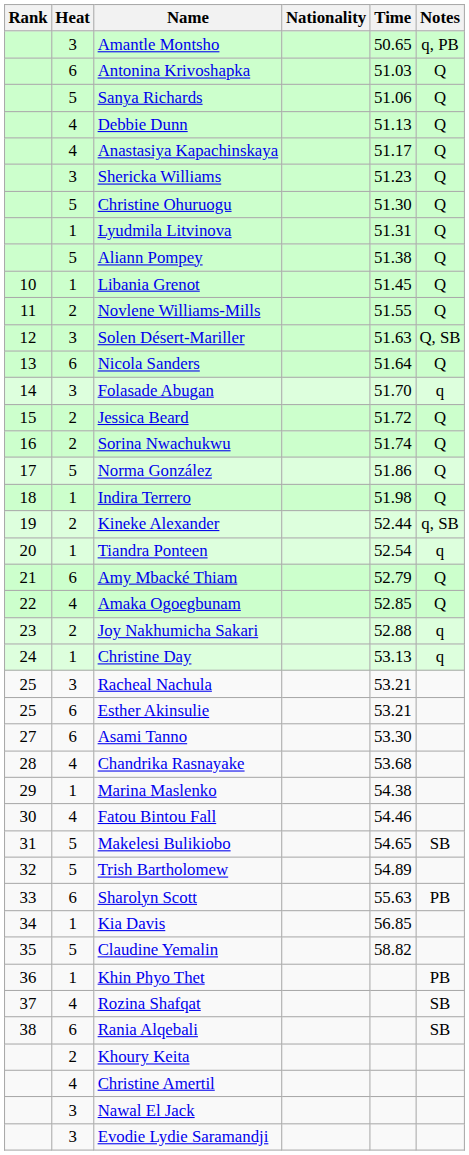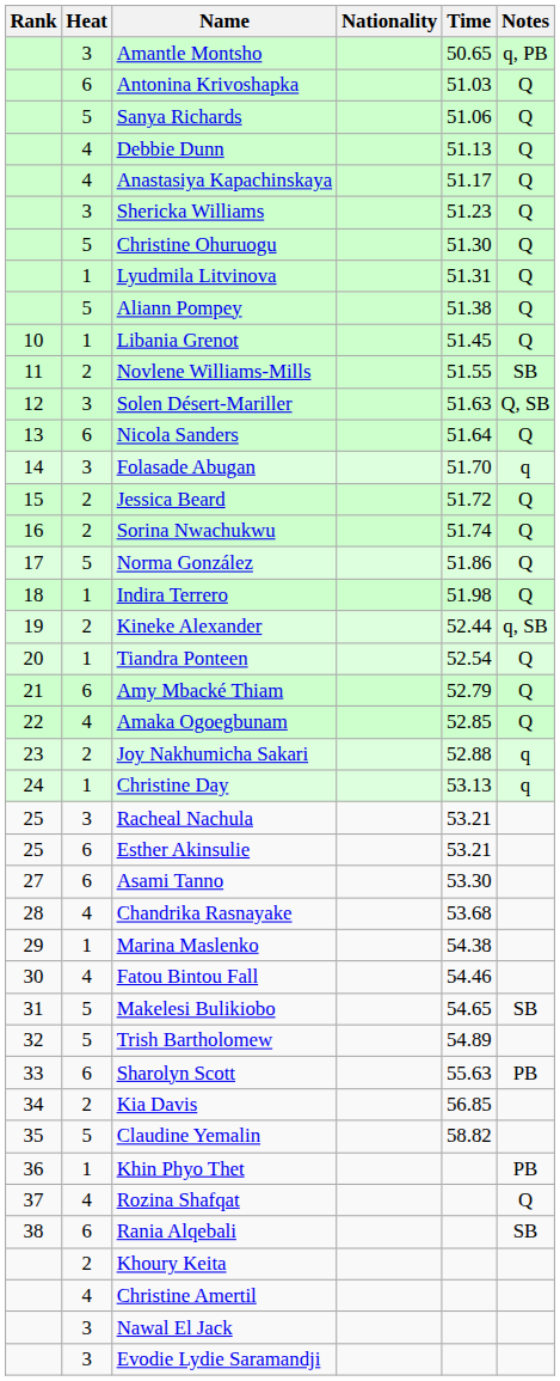 <table class="wikitable sortable" style="text-align:center">
 <tr>
 <th>Rank</th>
 <th>Heat</th>
 <th>Name</th>
 <th>Nationality</th>
 <th>Time</th>
 <th>Notes</th>
 </tr>
 <tr bgcolor=ccffcc>
 <td></td>
 <td>3</td>
 <td align=left><a href='#'>Amantle Montsho</a></td>
 <td align=left></td>
 <td>50.65</td>
 <td>q, PB</td>
 </tr>
 <tr bgcolor=ccffcc>
 <td></td>
 <td>6</td>
 <td align=left><a href='#'>Antonina Krivoshapka</a></td>
 <td align=left></td>
 <td>51.03</td>
 <td>Q</td>
 </tr>
 <tr bgcolor=ccffcc>
 <td></td>
 <td>5</td>
 <td align=left><a href='#'>Sanya Richards</a></td>
 <td align=left></td>
 <td>51.06</td>
 <td>Q</td>
 </tr>
 <tr bgcolor=ccffcc>
 <td></td>
 <td>4</td>
 <td align=left><a href='#'>Debbie Dunn</a></td>
 <td align=left></td>
 <td>51.13</td>
 <td>Q</td>
 </tr>
 <tr bgcolor=ccffcc>
 <td></td>
 <td>4</td>
 <td align=left><a href='#'>Anastasiya Kapachinskaya</a></td>
 <td align=left></td>
 <td>51.17</td>
 <td>Q</td>
 </tr>
 <tr bgcolor=ccffcc>
 <td></td>
 <td>3</td>
 <td align=left><a href='#'>Shericka Williams</a></td>
 <td align=left></td>
 <td>51.23</td>
 <td>Q</td>
 </tr>
 <tr bgcolor=ccffcc>
 <td></td>
 <td>5</td>
 <td align=left><a href='#'>Christine Ohuruogu</a></td>
 <td align=left></td>
 <td>51.30</td>
 <td>Q</td>
 </tr>
 <tr bgcolor=ccffcc>
 <td></td>
 <td>1</td>
 <td align=left><a href='#'>Lyudmila Litvinova</a></td>
 <td align=left></td>
 <td>51.31</td>
 <td>Q</td>
 </tr>
 <tr bgcolor=ccffcc>
 <td></td>
 <td>5</td>
 <td align=left><a href='#'>Aliann Pompey</a></td>
 <td align=left></td>
 <td>51.38</td>
 <td>Q</td>
 </tr>
 <tr bgcolor=ccffcc>
 <td>10</td>
 <td>1</td>
 <td align=left><a href='#'>Libania Grenot</a></td>
 <td align=left></td>
 <td>51.45</td>
 <td>Q</td>
 </tr>
 <tr bgcolor=ccffcc>
 <td>11</td>
 <td>2</td>
 <td align=left><a href='#'>Novlene Williams-Mills</a></td>
 <td align=left></td>
 <td>51.55</td>
-<td>Q</td>
+<td>SB</td>
 </tr>
 <tr bgcolor=ccffcc>
 <td>12</td>
 <td>3</td>
 <td align=left><a href='#'>Solen Désert-Mariller</a></td>
 <td align=left></td>
 <td>51.63</td>
 <td>Q, SB</td>
 </tr>
 <tr bgcolor=ccffcc>
 <td>13</td>
 <td>6</td>
 <td align=left><a href='#'>Nicola Sanders</a></td>
 <td align=left></td>
 <td>51.64</td>
 <td>Q</td>
 </tr>
 <tr bgcolor=ddffdd>
 <td>14</td>
 <td>3</td>
 <td align=left><a href='#'>Folasade Abugan</a></td>
 <td align=left></td>
 <td>51.70</td>
 <td>q</td>
 </tr>
 <tr bgcolor=ccffcc>
 <td>15</td>
 <td>2</td>
 <td align=left><a href='#'>Jessica Beard</a></td>
 <td align=left></td>
 <td>51.72</td>
 <td>Q</td>
 </tr>
 <tr bgcolor=ccffcc>
 <td>16</td>
 <td>2</td>
 <td align=left><a href='#'>Sorina Nwachukwu</a></td>
 <td align=left></td>
 <td>51.74</td>
 <td>Q</td>
 </tr>
 <tr bgcolor=ddffdd>
 <td>17</td>
 <td>5</td>
 <td align=left><a href='#'>Norma González</a></td>
 <td align=left></td>
 <td>51.86</td>
 <td>Q</td>
 </tr>
 <tr bgcolor=ccffcc>
 <td>18</td>
 <td>1</td>
 <td align=left><a href='#'>Indira Terrero</a></td>
 <td align=left></td>
 <td>51.98</td>
 <td>Q</td>
 </tr>
 <tr bgcolor=ddffdd>
 <td>19</td>
 <td>2</td>
 <td align=left><a href='#'>Kineke Alexander</a></td>
 <td align=left></td>
 <td>52.44</td>
 <td>q, SB</td>
 </tr>
 <tr bgcolor=ddffdd>
 <td>20</td>
 <td>1</td>
 <td align=left><a href='#'>Tiandra Ponteen</a></td>
 <td align=left></td>
 <td>52.54</td>
-<td>q</td>
+<td>Q</td>
 </tr>
 <tr bgcolor=ccffcc>
 <td>21</td>
 <td>6</td>
 <td align=left><a href='#'>Amy Mbacké Thiam</a></td>
 <td align=left></td>
 <td>52.79</td>
 <td>Q</td>
 </tr>
 <tr bgcolor=ccffcc>
 <td>22</td>
 <td>4</td>
 <td align=left><a href='#'>Amaka Ogoegbunam</a></td>
 <td align=left></td>
 <td>52.85</td>
 <td>Q</td>
 </tr>
 <tr bgcolor=ddffdd>
 <td>23</td>
 <td>2</td>
 <td align=left><a href='#'>Joy Nakhumicha Sakari</a></td>
 <td align=left></td>
 <td>52.88</td>
 <td>q</td>
 </tr>
 <tr bgcolor=ddffdd>
 <td>24</td>
 <td>1</td>
 <td align=left><a href='#'>Christine Day</a></td>
 <td align=left></td>
 <td>53.13</td>
 <td>q</td>
 </tr>
 <tr>
 <td>25</td>
 <td>3</td>
 <td align=left><a href='#'>Racheal Nachula</a></td>
 <td align=left></td>
 <td>53.21</td>
 <td></td>
 </tr>
 <tr>
 <td>25</td>
 <td>6</td>
 <td align=left><a href='#'>Esther Akinsulie</a></td>
 <td align=left></td>
 <td>53.21</td>
 <td></td>
 </tr>
 <tr>
 <td>27</td>
 <td>6</td>
 <td align=left><a href='#'>Asami Tanno</a></td>
 <td align=left></td>
 <td>53.30</td>
 <td></td>
 </tr>
 <tr>
 <td>28</td>
 <td>4</td>
 <td align=left><a href='#'>Chandrika Rasnayake</a></td>
 <td align=left></td>
 <td>53.68</td>
 <td></td>
 </tr>
 <tr>
 <td>29</td>
 <td>1</td>
 <td align=left><a href='#'>Marina Maslenko</a></td>
 <td align=left></td>
 <td>54.38</td>
 <td></td>
 </tr>
 <tr>
 <td>30</td>
 <td>4</td>
 <td align=left><a href='#'>Fatou Bintou Fall</a></td>
 <td align=left></td>
 <td>54.46</td>
 <td></td>
 </tr>
 <tr>
 <td>31</td>
 <td>5</td>
 <td align=left><a href='#'>Makelesi Bulikiobo</a></td>
 <td align=left></td>
 <td>54.65</td>
 <td>SB</td>
 </tr>
 <tr>
 <td>32</td>
 <td>5</td>
 <td align=left><a href='#'>Trish Bartholomew</a></td>
 <td align=left></td>
 <td>54.89</td>
 <td></td>
 </tr>
 <tr>
 <td>33</td>
 <td>6</td>
 <td align=left><a href='#'>Sharolyn Scott</a></td>
 <td align=left></td>
 <td>55.63</td>
 <td>PB</td>
 </tr>
 <tr>
 <td>34</td>
-<td>1</td>
+<td>2</td>
 <td align=left><a href='#'>Kia Davis</a></td>
 <td align=left></td>
 <td>56.85</td>
 <td></td>
 </tr>
 <tr>
 <td>35</td>
 <td>5</td>
 <td align=left><a href='#'>Claudine Yemalin</a></td>
 <td align=left></td>
 <td>58.82</td>
 <td></td>
 </tr>
 <tr>
 <td>36</td>
 <td>1</td>
 <td align=left><a href='#'>Khin Phyo Thet</a></td>
 <td align=left></td>
 <td></td>
 <td>PB</td>
 </tr>
 <tr>
 <td>37</td>
 <td>4</td>
 <td align=left><a href='#'>Rozina Shafqat</a></td>
 <td align=left></td>
 <td></td>
-<td>SB</td>
+<td>Q</td>
 </tr>
 <tr>
 <td>38</td>
 <td>6</td>
 <td align=left><a href='#'>Rania Alqebali</a></td>
 <td align=left></td>
 <td></td>
 <td>SB</td>
 </tr>
 <tr>
 <td></td>
 <td>2</td>
 <td align=left><a href='#'>Khoury Keita</a></td>
 <td align=left></td>
 <td></td>
 <td></td>
 </tr>
 <tr>
 <td></td>
 <td>4</td>
 <td align=left><a href='#'>Christine Amertil</a></td>
 <td align=left></td>
 <td></td>
 <td></td>
 </tr>
 <tr>
 <td></td>
 <td>3</td>
 <td align=left><a href='#'>Nawal El Jack</a></td>
 <td align=left></td>
 <td></td>
 <td></td>
 </tr>
 <tr>
 <td></td>
 <td>3</td>
 <td align=left><a href='#'>Evodie Lydie Saramandji</a></td>
 <td align=left></td>
 <td></td>
 <td></td>
 </tr>
 </table>
